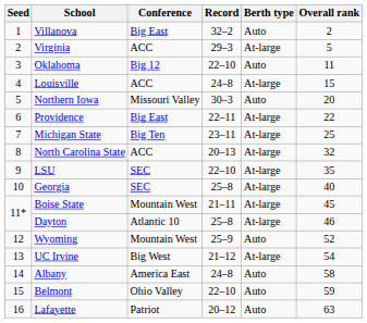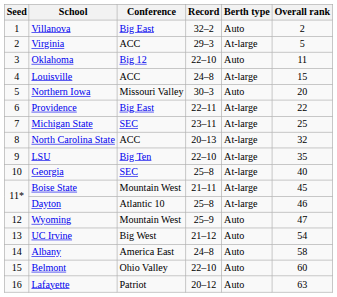 <table class="wikitable sortable">
 <tr>
 <th>Seed</th>
 <th>School</th>
 <th>Conference</th>
 <th>Record</th>
 <th>Berth type</th>
 <th>Overall rank</th>
 </tr>
 <tr>
 <td align=center>1</td>
 <td><a href='#'>Villanova</a></td>
 <td><a href='#'>Big East</a></td>
 <td align=center>32–2</td>
 <td>Auto</td>
 <td align=center>2</td>
 </tr>
 <tr>
 <td align=center>2</td>
 <td><a href='#'>Virginia</a></td>
 <td>ACC</td>
 <td align=center>29–3</td>
 <td>At-large</td>
 <td align=center>5</td>
 </tr>
 <tr>
 <td align=center>3</td>
 <td><a href='#'>Oklahoma</a></td>
 <td><a href='#'>Big 12</a></td>
 <td align=center>22–10</td>
 <td>Auto</td>
 <td align=center>11</td>
 </tr>
 <tr>
 <td align=center>4</td>
 <td><a href='#'>Louisville</a></td>
 <td>ACC</td>
 <td align=center>24–8</td>
 <td>At-large</td>
 <td align=center>15</td>
 </tr>
 <tr>
 <td align=center>5</td>
 <td><a href='#'>Northern Iowa</a></td>
 <td>Missouri Valley</td>
 <td align=center>30–3</td>
 <td>Auto</td>
 <td align=center>20</td>
 </tr>
 <tr>
 <td align=center>6</td>
 <td><a href='#'>Providence</a></td>
 <td><a href='#'>Big East</a></td>
 <td align=center>22–11</td>
 <td>At-large</td>
 <td align=center>22</td>
 </tr>
 <tr>
 <td align=center>7</td>
 <td><a href='#'>Michigan State</a></td>
-<td><a href='#'>Big Ten</a></td>
+<td><a href='#'>SEC</a></td>
 <td align=center>23–11</td>
 <td>At-large</td>
 <td align=center>25</td>
 </tr>
 <tr>
 <td align=center>8</td>
 <td><a href='#'>North Carolina State</a></td>
 <td>ACC</td>
 <td align=center>20–13</td>
 <td>At-large</td>
 <td align=center>32</td>
 </tr>
 <tr>
 <td align=center>9</td>
 <td><a href='#'>LSU</a></td>
-<td><a href='#'>SEC</a></td>
+<td><a href='#'>Big Ten</a></td>
 <td align=center>22–10</td>
 <td>At-large</td>
 <td align=center>35</td>
 </tr>
 <tr>
 <td align=center>10</td>
 <td><a href='#'>Georgia</a></td>
 <td><a href='#'>SEC</a></td>
 <td align=center>25–8</td>
 <td>At-large</td>
 <td align=center>40</td>
 </tr>
 <tr>
 <td rowspan=2 align=center>11*</td>
 <td><a href='#'>Boise State</a></td>
 <td>Mountain West</td>
 <td align=center>21–11</td>
 <td>At-large</td>
 <td align=center>45</td>
 </tr>
 <tr>
 <td><a href='#'>Dayton</a></td>
 <td>Atlantic 10</td>
 <td align=center>25–8</td>
 <td>At-large</td>
 <td align=center>46</td>
 </tr>
 <tr>
 <td align=center>12</td>
 <td><a href='#'>Wyoming</a></td>
 <td>Mountain West</td>
 <td align=center>25–9</td>
 <td>Auto</td>
-<td align=center>52</td>
+<td align=center>47</td>
 </tr>
 <tr>
 <td align=center>13</td>
 <td><a href='#'>UC Irvine</a></td>
 <td>Big West</td>
 <td align=center>21–12</td>
-<td>At-large</td>
+<td>Auto</td>
 <td align=center>54</td>
 </tr>
 <tr>
 <td align=center>14</td>
 <td><a href='#'>Albany</a></td>
 <td>America East</td>
 <td align=center>24–8</td>
 <td>Auto</td>
 <td align=center>58</td>
 </tr>
 <tr>
 <td align=center>15</td>
 <td><a href='#'>Belmont</a></td>
 <td>Ohio Valley</td>
 <td align=center>22–10</td>
 <td>Auto</td>
-<td align=center>59</td>
+<td align=center>60</td>
 </tr>
 <tr>
 <td align=center>16</td>
 <td><a href='#'>Lafayette</a></td>
 <td>Patriot</td>
 <td align=center>20–12</td>
 <td>Auto</td>
 <td align=center>63</td>
 </tr>
 </table>
